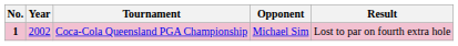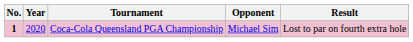 <table class="wikitable" style="font-size:95%;">
 <tr>
 <th>No.</th>
 <th>Year</th>
 <th>Tournament</th>
 <th>Opponent</th>
 <th>Result</th>
 </tr>
 <tr style="background:#F2C1D1;">
 <td align=center><strong>1</strong></td>
-<td><a href='#'>2002</a></td>
+<td><a href='#'>2020</a></td>
 <td><a href='#'>Coca-Cola Queensland PGA Championship</a></td>
 <td> <a href='#'>Michael Sim</a></td>
 <td>Lost to par on fourth extra hole</td>
 </tr>
 </table>
